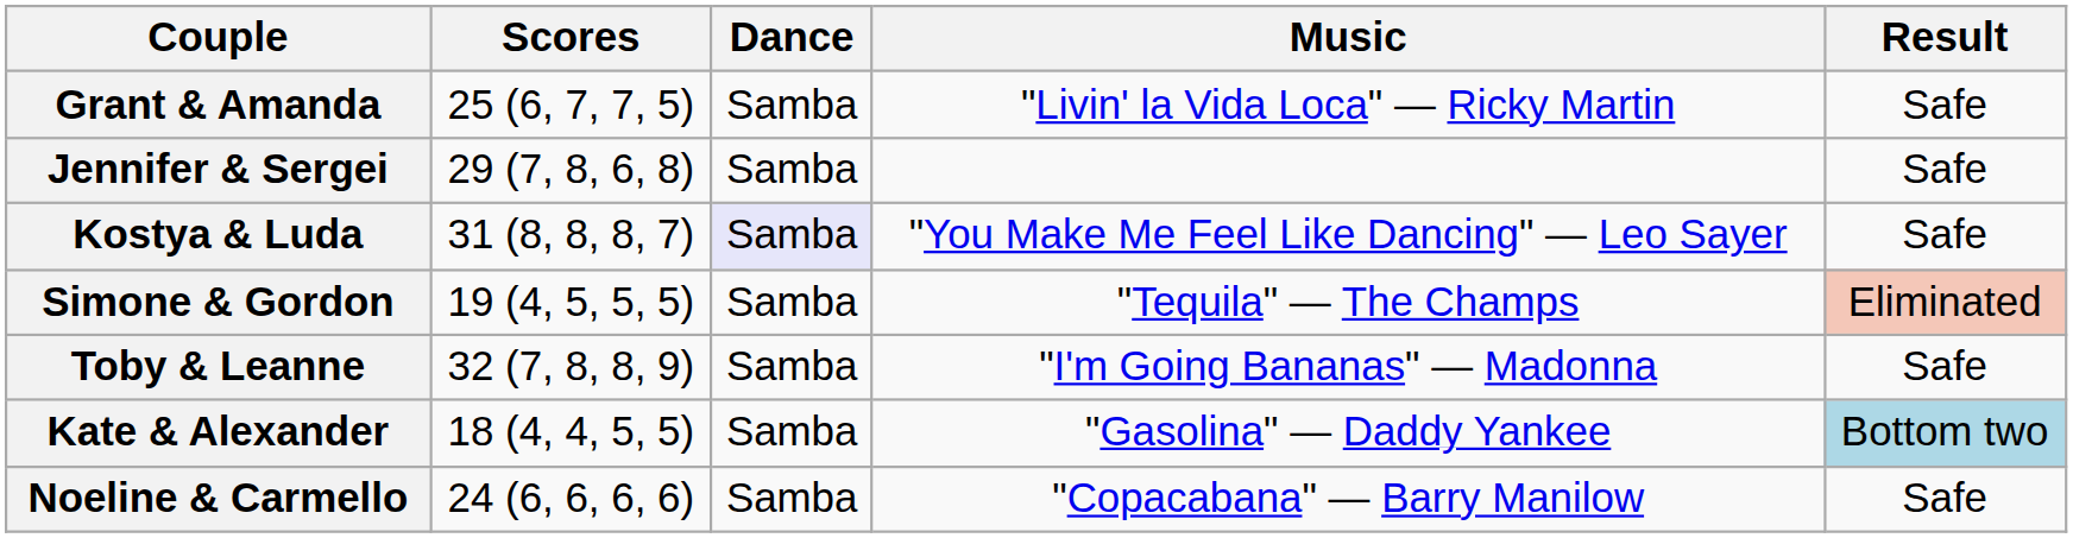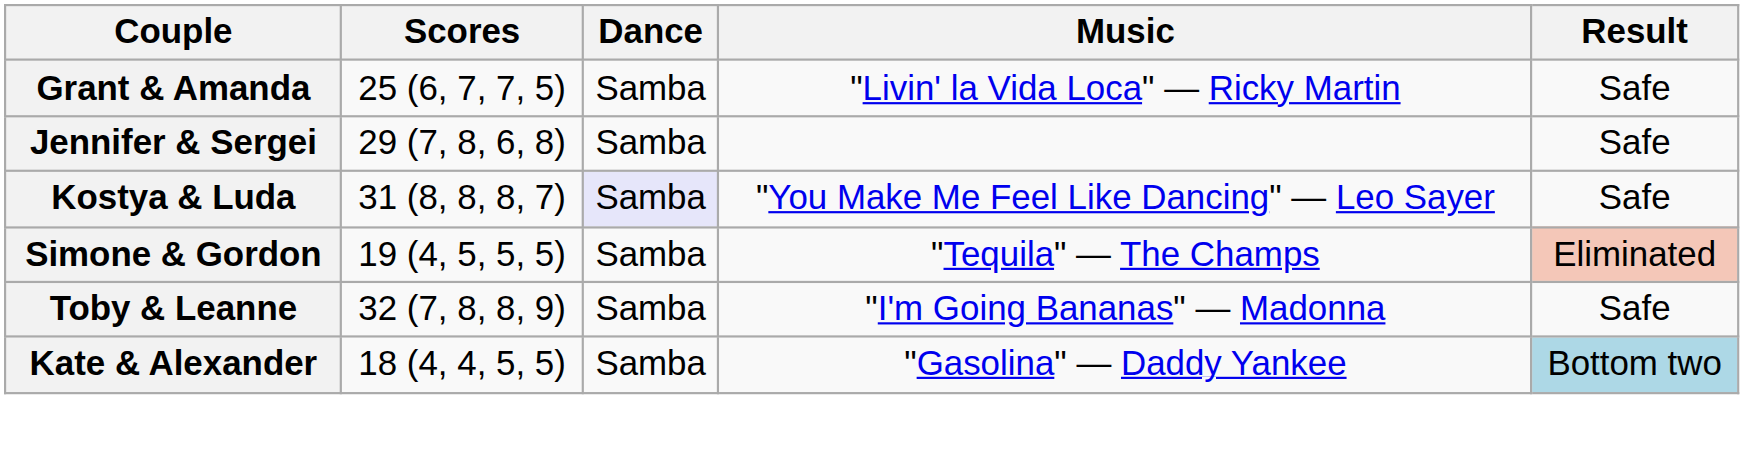 <table class="wikitable sortable" style="text-align:center; width: 90%">
 <tr>
 <th scope="col">Couple</th>
 <th scope="col">Scores</th>
 <th scope="col" class="unsortable">Dance</th>
 <th scope="col" class="unsortable">Music</th>
 <th scope="col" class="unsortable">Result</th>
 </tr>
 <tr>
 <th scope="row">Grant & Amanda</th>
 <td>25 (6, 7, 7, 5)</td>
 <td>Samba</td>
 <td>"<a href='#'>Livin' la Vida Loca</a>" — <a href='#'>Ricky Martin</a></td>
 <td>Safe</td>
 </tr>
 <tr>
 <th scope="row">Jennifer & Sergei</th>
 <td>29 (7, 8, 6, 8)</td>
 <td>Samba</td>
 <td></td>
 <td>Safe</td>
 </tr>
 <tr>
 <th scope="row">Kostya & Luda</th>
 <td>31 (8, 8, 8, 7)</td>
 <td style="background: lavender;">Samba</td>
 <td>"<a href='#'>You Make Me Feel Like Dancing</a>" — <a href='#'>Leo Sayer</a></td>
 <td>Safe</td>
 </tr>
 <tr>
 <th scope="row">Simone & Gordon</th>
 <td>19 (4, 5, 5, 5)</td>
 <td>Samba</td>
 <td>"<a href='#'>Tequila</a>" — <a href='#'>The Champs</a></td>
 <td bgcolor="f4c7b8">Eliminated</td>
 </tr>
 <tr>
 <th scope="row">Toby & Leanne</th>
 <td>32 (7, 8, 8, 9)</td>
 <td>Samba</td>
 <td>"<a href='#'>I'm Going Bananas</a>" — <a href='#'>Madonna</a></td>
 <td>Safe</td>
 </tr>
 <tr>
 <th scope="row">Kate & Alexander</th>
 <td>18 (4, 4, 5, 5)</td>
 <td>Samba</td>
 <td>"<a href='#'>Gasolina</a>" — <a href='#'>Daddy Yankee</a></td>
 <td bgcolor="lightblue">Bottom two</td>
 </tr>
-<tr>
-<th scope="row">Noeline & Carmello</th>
-<td>24 (6, 6, 6, 6)</td>
-<td>Samba</td>
-<td>"<a href='#'>Copacabana</a>" — <a href='#'>Barry Manilow</a></td>
-<td>Safe</td>
-</tr>
 </table>
